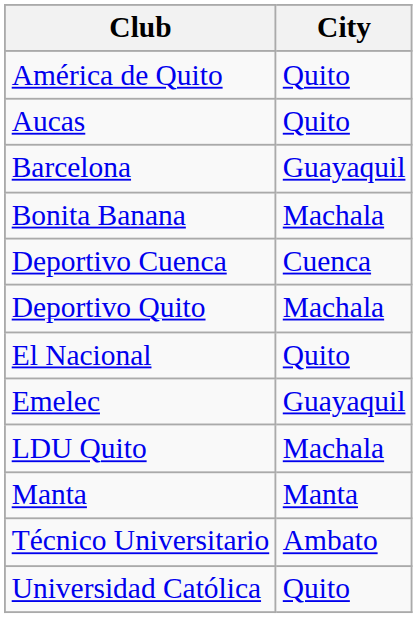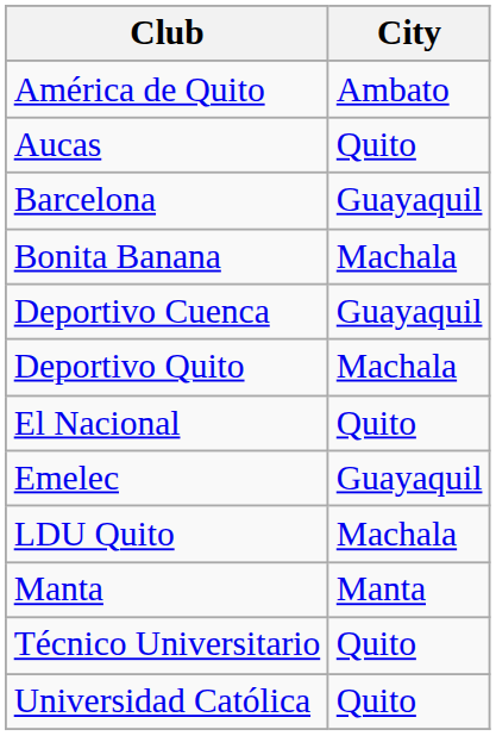 <table class="wikitable sortable">
 <tr>
 <th>Club</th>
 <th>City</th>
 </tr>
 <tr>
 <td><a href='#'>América de Quito</a></td>
-<td><a href='#'>Quito</a></td>
+<td><a href='#'>Ambato</a></td>
 </tr>
 <tr>
 <td><a href='#'>Aucas</a></td>
 <td><a href='#'>Quito</a></td>
 </tr>
 <tr>
 <td><a href='#'>Barcelona</a></td>
 <td><a href='#'>Guayaquil</a></td>
 </tr>
 <tr>
 <td><a href='#'>Bonita Banana</a></td>
 <td><a href='#'>Machala</a></td>
 </tr>
 <tr>
 <td><a href='#'>Deportivo Cuenca</a></td>
-<td><a href='#'>Cuenca</a></td>
+<td><a href='#'>Guayaquil</a></td>
 </tr>
 <tr>
 <td><a href='#'>Deportivo Quito</a></td>
 <td><a href='#'>Machala</a></td>
 </tr>
 <tr>
 <td><a href='#'>El Nacional</a></td>
 <td><a href='#'>Quito</a></td>
 </tr>
 <tr>
 <td><a href='#'>Emelec</a></td>
 <td><a href='#'>Guayaquil</a></td>
 </tr>
 <tr>
 <td><a href='#'>LDU Quito</a></td>
 <td><a href='#'>Machala</a></td>
 </tr>
 <tr>
 <td><a href='#'>Manta</a></td>
 <td><a href='#'>Manta</a></td>
 </tr>
 <tr>
 <td><a href='#'>Técnico Universitario</a></td>
-<td><a href='#'>Ambato</a></td>
+<td><a href='#'>Quito</a></td>
 </tr>
 <tr>
 <td><a href='#'>Universidad Católica</a></td>
 <td><a href='#'>Quito</a></td>
 </tr>
 </table>
